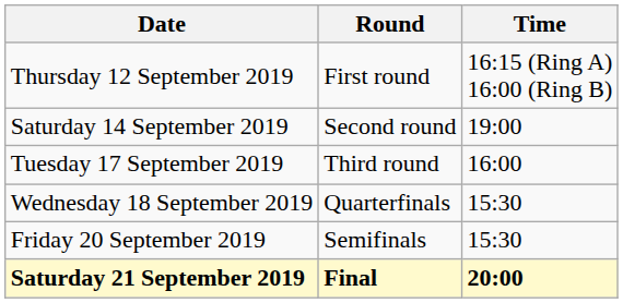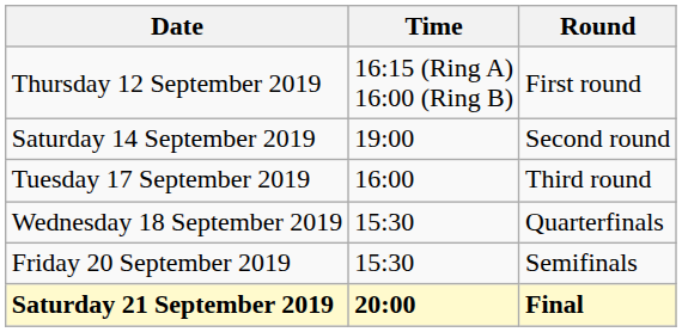 <table class="wikitable">
 <tr>
 <th>Date</th>
+<th>Time</th>
 <th>Round</th>
-<th>Time</th>
 </tr>
 <tr>
 <td>Thursday 12 September 2019</td>
+<td>16:15 (Ring A)<br>16:00 (Ring B)</td>
 <td>First round</td>
-<td>16:15 (Ring A)<br>16:00 (Ring B)</td>
 </tr>
 <tr>
 <td>Saturday 14 September 2019</td>
+<td>19:00</td>
 <td>Second round</td>
-<td>19:00</td>
 </tr>
 <tr>
 <td>Tuesday 17 September 2019</td>
+<td>16:00</td>
 <td>Third round</td>
-<td>16:00</td>
 </tr>
 <tr>
 <td>Wednesday 18 September 2019</td>
+<td>15:30</td>
 <td>Quarterfinals</td>
-<td>15:30</td>
 </tr>
 <tr>
 <td>Friday 20 September 2019</td>
+<td>15:30</td>
 <td>Semifinals</td>
-<td>15:30</td>
 </tr>
 <tr>
 <td style=background:lemonchiffon><strong>Saturday 21 September 2019</strong></td>
+<td style=background:lemonchiffon><strong>20:00</strong></td>
 <td style=background:lemonchiffon><strong>Final</strong></td>
-<td style=background:lemonchiffon><strong>20:00</strong></td>
 </tr>
 </table>
